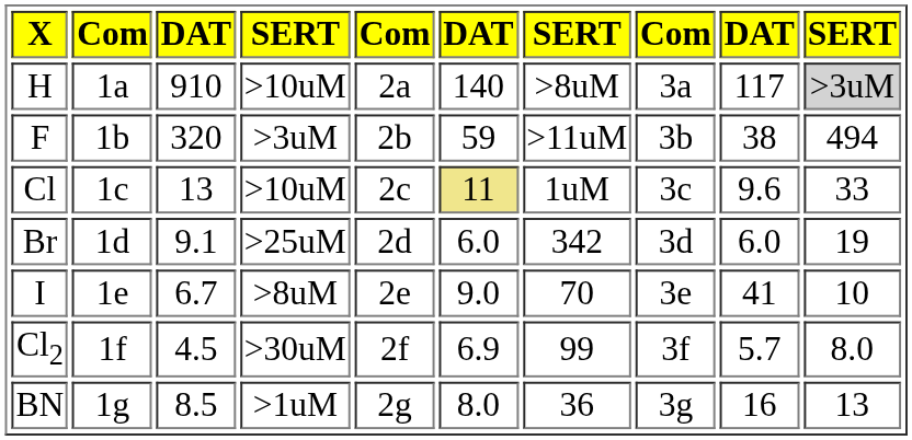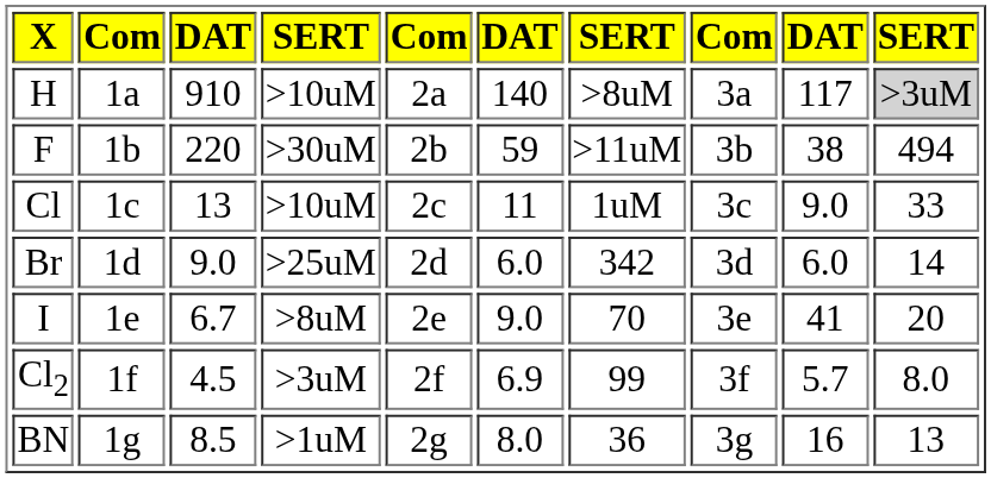 <table border= "1" align="center">
 <tr cellspacing="2" bgcolor="yellow">
 <th>X</th>
 <th>Com</th>
 <th>DAT</th>
 <th>SERT</th>
 <th>Com</th>
 <th>DAT</th>
 <th>SERT</th>
 <th>Com</th>
 <th>DAT</th>
 <th>SERT</th>
 </tr>
 <tr align="center">
 <td>H</td>
 <td>1a</td>
 <td>910</td>
 <td>>10uM</td>
 <td>2a</td>
 <td>140</td>
 <td>>8uM</td>
 <td>3a</td>
 <td>117</td>
 <td style="background: lightgrey;">>3uM</td>
 </tr>
 <tr align="center">
 <td>F</td>
 <td>1b</td>
-<td>320</td>
-<td>>3uM</td>
+<td>220</td>
+<td>>30uM</td>
 <td>2b</td>
 <td>59</td>
 <td>>11uM</td>
 <td>3b</td>
 <td>38</td>
 <td>494</td>
 </tr>
 <tr align="center">
 <td>Cl</td>
 <td>1c</td>
 <td>13</td>
 <td>>10uM</td>
 <td>2c</td>
-<td style="background: khaki;">11</td>
+<td>11</td>
 <td>1uM</td>
 <td>3c</td>
-<td>9.6</td>
+<td>9.0</td>
 <td>33</td>
 </tr>
 <tr align="center">
 <td>Br</td>
 <td>1d</td>
-<td>9.1</td>
+<td>9.0</td>
 <td>>25uM</td>
 <td>2d</td>
 <td>6.0</td>
 <td>342</td>
 <td>3d</td>
 <td>6.0</td>
-<td>19</td>
+<td>14</td>
 </tr>
 <tr align="center">
 <td>I</td>
 <td>1e</td>
 <td>6.7</td>
 <td>>8uM</td>
 <td>2e</td>
 <td>9.0</td>
 <td>70</td>
 <td>3e</td>
 <td>41</td>
-<td>10</td>
+<td>20</td>
 </tr>
 <tr align="center">
 <td>Cl<sub>2</sub></td>
 <td>1f</td>
 <td>4.5</td>
-<td>>30uM</td>
+<td>>3uM</td>
 <td>2f</td>
 <td>6.9</td>
 <td>99</td>
 <td>3f</td>
 <td>5.7</td>
 <td>8.0</td>
 </tr>
 <tr align="center">
 <td>BN</td>
 <td>1g</td>
 <td>8.5</td>
 <td>>1uM</td>
 <td>2g</td>
 <td>8.0</td>
 <td>36</td>
 <td>3g</td>
 <td>16</td>
 <td>13</td>
 </tr>
 </table>
